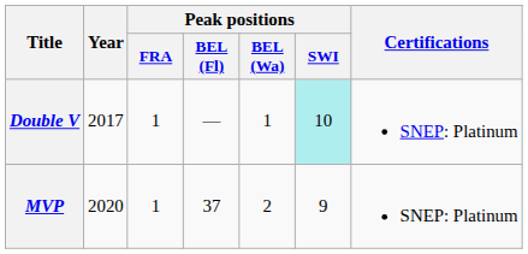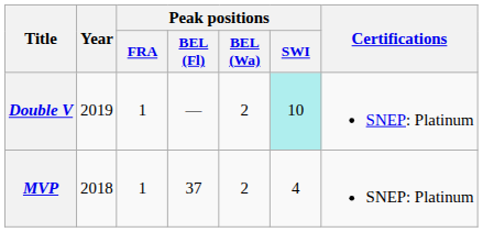 <table class="wikitable plainrowheaders" style="text-align:center">
 <tr>
 <th scope="col" rowspan="2">Title</th>
 <th scope="col" rowspan="2">Year</th>
 <th scope="col" colspan="4">Peak positions</th>
 <th scope="col" rowspan="2"><a href='#'>Certifications</a></th>
 </tr>
 <tr>
 <th scope="col" style="width:3em;font-size:90%;"><a href='#'>FRA</a><br></th>
 <th scope="col" style="width:3em;font-size:90%;"><a href='#'>BEL <br>(Fl)</a><br></th>
 <th scope="col" style="width:3em;font-size:90%;"><a href='#'>BEL <br>(Wa)</a><br></th>
 <th scope="col" style="width:3em;font-size:90%;"><a href='#'>SWI</a><br></th>
 </tr>
 <tr>
 <th scope="row"><em><a href='#'>Double V</a></em></th>
-<td>2017</td>
+<td>2019</td>
 <td>1</td>
 <td>—</td>
-<td>1</td>
+<td>2</td>
 <td style="background: paleturquoise;">10</td>
 <td><br><ul><li><a href='#'>SNEP</a>: Platinum</li></ul></td>
 </tr>
 <tr>
 <th scope="row"><em><a href='#'>MVP</a></em></th>
-<td>2020</td>
+<td>2018</td>
 <td>1</td>
 <td>37</td>
 <td>2</td>
-<td>9</td>
+<td>4</td>
 <td><br><ul><li>SNEP: Platinum</li></ul></td>
 </tr>
 </table>
